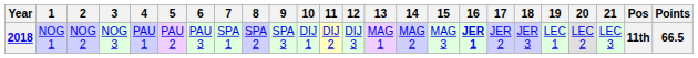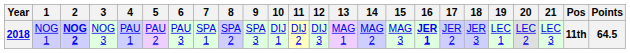 <table class="wikitable" style="text-align:center; font-size:85%">
 <tr>
 <th>Year</th>
 <th>1</th>
 <th>2</th>
 <th>3</th>
 <th>4</th>
 <th>5</th>
 <th>6</th>
 <th>7</th>
 <th>8</th>
 <th>9</th>
 <th>10</th>
 <th>11</th>
 <th>12</th>
 <th>13</th>
 <th>14</th>
 <th>15</th>
 <th>16</th>
 <th>17</th>
 <th>18</th>
 <th>19</th>
 <th>20</th>
 <th>21</th>
 <th>Pos</th>
 <th>Points</th>
 </tr>
 <tr>
 <th><a href='#'>2018</a></th>
 <td style="background:#CFCFFF;"><a href='#'>NOG<br>1</a><br></td>
-<td style="background:#CFCFFF;"><a href='#'>NOG<br>2</a><br></td>
+<td style="background:#CFCFFF;"><strong><a href='#'>NOG<br>2</a><br></strong></td>
 <td style="background:#DFFFDF;"><a href='#'>NOG<br>3</a><br></td>
 <td style="background:#CFCFFF;"><a href='#'>PAU<br>1</a><br></td>
 <td style="background:#EFCFFF;"><a href='#'>PAU<br>2</a><br></td>
 <td style="background:#DFFFDF;"><a href='#'>PAU<br>3</a><br></td>
 <td style="background:#DFFFDF;"><a href='#'>SPA<br>1</a><br></td>
 <td style="background:#CFCFFF;"><a href='#'>SPA<br>2</a><br></td>
 <td style="background:#DFFFDF;"><a href='#'>SPA<br>3</a><br></td>
 <td style="background:#DFFFDF;"><a href='#'>DIJ<br>1</a><br></td>
 <td style="background:#FFFFBF;"><a href='#'>DIJ<br>2</a><br></td>
 <td style="background:#DFFFDF;"><a href='#'>DIJ<br>3</a><br></td>
 <td style="background:#EFCFFF;"><a href='#'>MAG<br>1</a><br></td>
 <td style="background:#CFCFFF;"><a href='#'>MAG<br>2</a><br></td>
 <td style="background:#DFFFDF;"><a href='#'>MAG<br>3</a><br></td>
 <td style="background:#DFFFDF;"><strong><a href='#'>JER<br>1</a><br></strong></td>
 <td style="background:#CFCFFF;"><a href='#'>JER<br>2</a><br></td>
 <td style="background:#CFCFFF;"><a href='#'>JER<br>3</a><br></td>
 <td style="background:#DFFFDF;"><a href='#'>LEC<br>1</a><br></td>
 <td style="background:#DFDFDF;"><a href='#'>LEC<br>2</a><br></td>
 <td style="background:#DFFFDF;"><a href='#'>LEC<br>3</a><br></td>
 <th>11th</th>
-<th>66.5</th>
+<th>64.5</th>
 </tr>
 </table>
